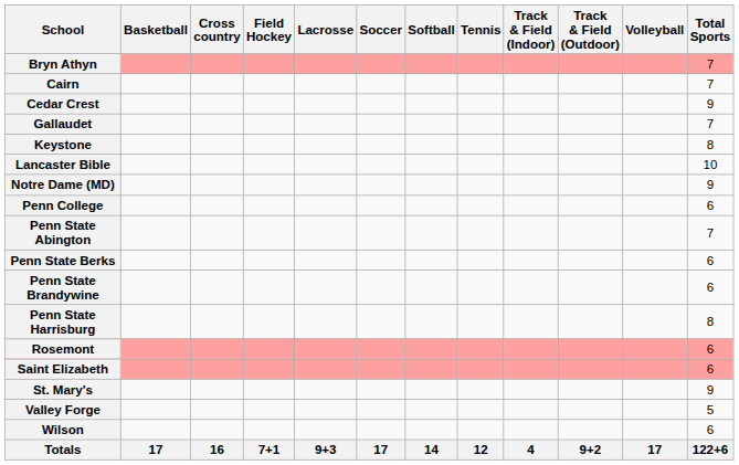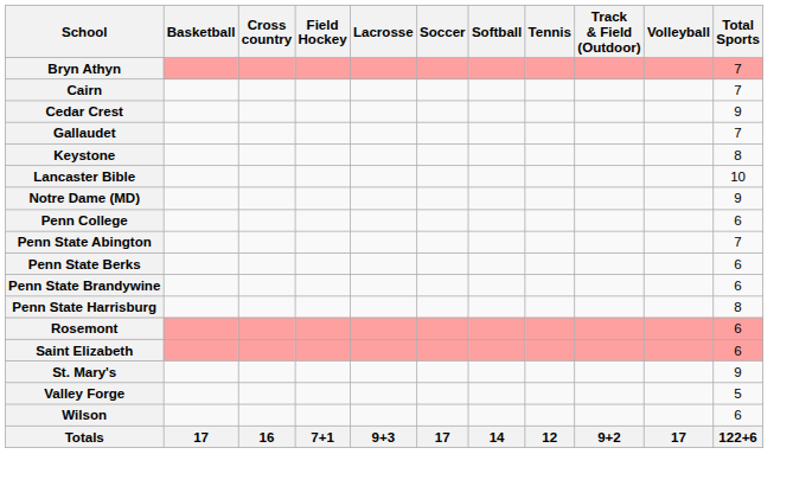 <table class="wikitable" style="text-align:center; font-size:95%">
 <tr>
 <th>School</th>
 <th>Basketball</th>
 <th>Cross<br>country</th>
 <th>Field<br>Hockey</th>
 <th>Lacrosse</th>
 <th>Soccer</th>
 <th>Softball</th>
 <th>Tennis</th>
-<th>Track<br>& Field<br>(Indoor)</th>
 <th>Track<br>& Field<br>(Outdoor)</th>
 <th>Volleyball</th>
 <th>Total<br>Sports</th>
 </tr>
 <tr bgcolor=#ffa0a0>
 <th>Bryn Athyn</th>
-<td></td>
 <td></td>
 <td></td>
 <td></td>
 <td></td>
 <td></td>
 <td></td>
 <td></td>
 <td></td>
 <td></td>
 <td>7</td>
 </tr>
 <tr>
 <th>Cairn</th>
 <td></td>
 <td></td>
 <td></td>
 <td></td>
 <td></td>
 <td></td>
 <td></td>
 <td></td>
 <td></td>
-<td></td>
 <td>7</td>
 </tr>
 <tr>
 <th>Cedar Crest</th>
-<td></td>
 <td></td>
 <td></td>
 <td></td>
 <td></td>
 <td></td>
 <td></td>
 <td></td>
 <td></td>
 <td></td>
 <td>9</td>
 </tr>
 <tr>
 <th>Gallaudet</th>
 <td></td>
 <td></td>
 <td></td>
 <td></td>
 <td></td>
 <td></td>
 <td></td>
 <td></td>
 <td></td>
-<td></td>
 <td>7</td>
 </tr>
 <tr>
 <th>Keystone</th>
-<td></td>
 <td></td>
 <td></td>
 <td></td>
 <td></td>
 <td></td>
 <td></td>
 <td></td>
 <td></td>
 <td></td>
 <td>8</td>
 </tr>
 <tr>
 <th>Lancaster Bible</th>
 <td></td>
 <td></td>
 <td></td>
 <td></td>
 <td></td>
 <td></td>
 <td></td>
 <td></td>
 <td></td>
-<td></td>
 <td>10</td>
 </tr>
 <tr>
 <th>Notre Dame (MD)</th>
-<td></td>
 <td></td>
 <td></td>
 <td></td>
 <td></td>
 <td></td>
 <td></td>
 <td></td>
 <td></td>
 <td></td>
 <td>9</td>
 </tr>
 <tr>
 <th>Penn College</th>
 <td></td>
 <td></td>
 <td></td>
 <td></td>
 <td></td>
 <td></td>
 <td></td>
 <td></td>
 <td></td>
-<td></td>
 <td>6</td>
 </tr>
 <tr>
 <th>Penn State Abington</th>
-<td></td>
 <td></td>
 <td></td>
 <td></td>
 <td></td>
 <td></td>
 <td></td>
 <td></td>
 <td></td>
 <td></td>
 <td>7</td>
 </tr>
 <tr>
 <th>Penn State Berks</th>
 <td></td>
 <td></td>
 <td></td>
 <td></td>
 <td></td>
 <td></td>
 <td></td>
 <td></td>
 <td></td>
-<td></td>
 <td>6</td>
 </tr>
 <tr>
 <th>Penn State Brandywine</th>
-<td></td>
 <td></td>
 <td></td>
 <td></td>
 <td></td>
 <td></td>
 <td></td>
 <td></td>
 <td></td>
 <td></td>
 <td>6</td>
 </tr>
 <tr>
 <th>Penn State Harrisburg</th>
 <td></td>
 <td></td>
 <td></td>
 <td></td>
 <td></td>
 <td></td>
 <td></td>
 <td></td>
 <td></td>
-<td></td>
 <td>8</td>
 </tr>
 <tr bgcolor=#ffa0a0>
 <th>Rosemont</th>
-<td></td>
 <td></td>
 <td></td>
 <td></td>
 <td></td>
 <td></td>
 <td></td>
 <td></td>
 <td></td>
 <td></td>
 <td>6</td>
 </tr>
 <tr bgcolor=#ffa0a0>
 <th>Saint Elizabeth</th>
 <td></td>
 <td></td>
 <td></td>
 <td></td>
 <td></td>
 <td></td>
 <td></td>
 <td></td>
 <td></td>
-<td></td>
 <td>6</td>
 </tr>
 <tr>
 <th>St. Mary's</th>
-<td></td>
 <td></td>
 <td></td>
 <td></td>
 <td></td>
 <td></td>
 <td></td>
 <td></td>
 <td></td>
 <td></td>
 <td>9</td>
 </tr>
 <tr>
 <th>Valley Forge</th>
 <td></td>
 <td></td>
 <td></td>
 <td></td>
 <td></td>
 <td></td>
 <td></td>
 <td></td>
 <td></td>
-<td></td>
 <td>5</td>
 </tr>
 <tr>
 <th>Wilson</th>
-<td></td>
 <td></td>
 <td></td>
 <td></td>
 <td></td>
 <td></td>
 <td></td>
 <td></td>
 <td></td>
 <td></td>
 <td>6</td>
 </tr>
 <tr>
 <th>Totals</th>
 <th>17</th>
 <th>16</th>
 <th>7+1</th>
 <th>9+3</th>
 <th>17</th>
 <th>14</th>
 <th>12</th>
-<th>4</th>
 <th>9+2</th>
 <th>17</th>
 <th>122+6</th>
 </tr>
 </table>
